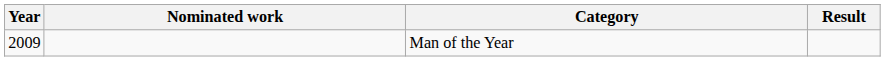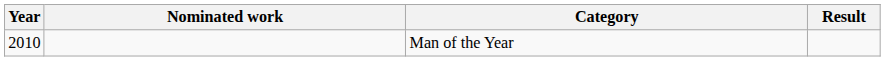 <table class="wikitable sortable">
 <tr>
 <th scope="col" style="width:1em;">Year</th>
 <th scope="col" style="width:35em;">Nominated work</th>
 <th scope="col" style="width:40em;">Category</th>
 <th scope="col" style="width:5em;">Result</th>
 </tr>
 <tr>
-<td>2009</td>
+<td>2010</td>
 <td></td>
 <td>Man of the Year</td>
 <td></td>
 </tr>
 </table>
